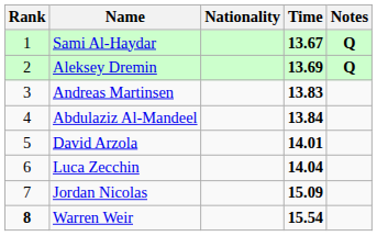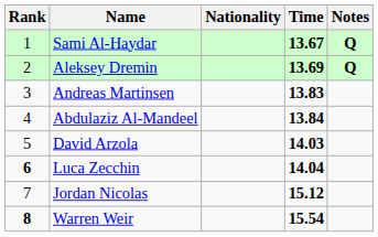 <table class="wikitable sortable" style="text-align:center">
 <tr>
 <th>Rank</th>
 <th>Name</th>
 <th>Nationality</th>
 <th>Time</th>
 <th>Notes</th>
 </tr>
 <tr bgcolor=ccffcc>
 <td>1</td>
 <td align=left><a href='#'>Sami Al-Haydar</a></td>
 <td align=left></td>
 <td><strong>13.67</strong></td>
 <td><strong>Q</strong></td>
 </tr>
 <tr bgcolor=ccffcc>
 <td>2</td>
 <td align=left><a href='#'>Aleksey Dremin</a></td>
 <td align=left></td>
 <td><strong>13.69</strong></td>
 <td><strong>Q</strong></td>
 </tr>
 <tr>
 <td>3</td>
 <td align=left><a href='#'>Andreas Martinsen</a></td>
 <td align=left></td>
 <td><strong>13.83</strong></td>
 <td></td>
 </tr>
 <tr>
 <td>4</td>
 <td align=left><a href='#'>Abdulaziz Al-Mandeel</a></td>
 <td align=left></td>
 <td><strong>13.84</strong></td>
 <td></td>
 </tr>
 <tr>
 <td>5</td>
 <td align=left><a href='#'>David Arzola</a></td>
 <td align=left></td>
-<td><strong>14.01</strong></td>
+<td><strong>14.03</strong></td>
 <td></td>
 </tr>
 <tr>
-<td>6</td>
+<td><strong>6</strong></td>
 <td align=left><a href='#'>Luca Zecchin</a></td>
 <td align=left></td>
 <td><strong>14.04</strong></td>
 <td></td>
 </tr>
 <tr>
 <td>7</td>
 <td align=left><a href='#'>Jordan Nicolas</a></td>
 <td align=left></td>
-<td><strong>15.09</strong></td>
+<td><strong>15.12</strong></td>
 <td></td>
 </tr>
 <tr>
 <td><strong>8</strong></td>
 <td align=left><a href='#'>Warren Weir</a></td>
 <td align=left></td>
 <td><strong>15.54</strong></td>
 <td></td>
 </tr>
 </table>
